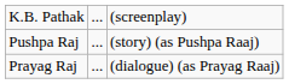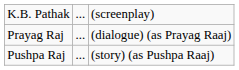 <table class="wikitable">
 <tr>
 <td>K.B. Pathak</td>
 <td>...</td>
 <td>(screenplay)</td>
 </tr>
 <tr>
+<td>Prayag Raj</td>
+<td>...</td>
+<td>(dialogue) (as Prayag Raaj)</td>
+</tr>
+<tr>
 <td>Pushpa Raj</td>
 <td>...</td>
 <td>(story) (as Pushpa Raaj)<br></td>
 </tr>
-<tr>
-<td>Prayag Raj</td>
-<td>...</td>
-<td>(dialogue) (as Prayag Raaj)</td>
-</tr>
 </table>
